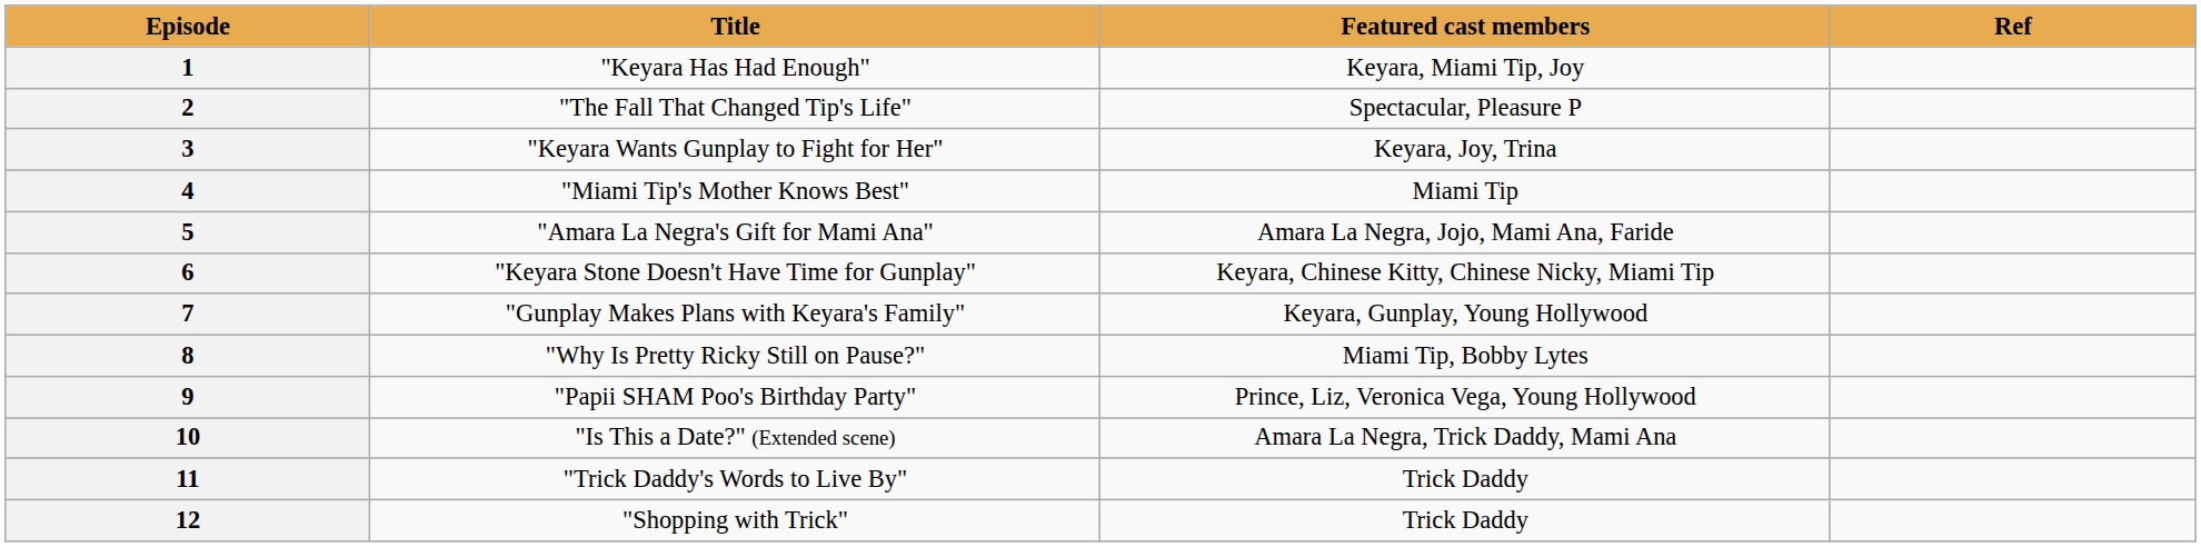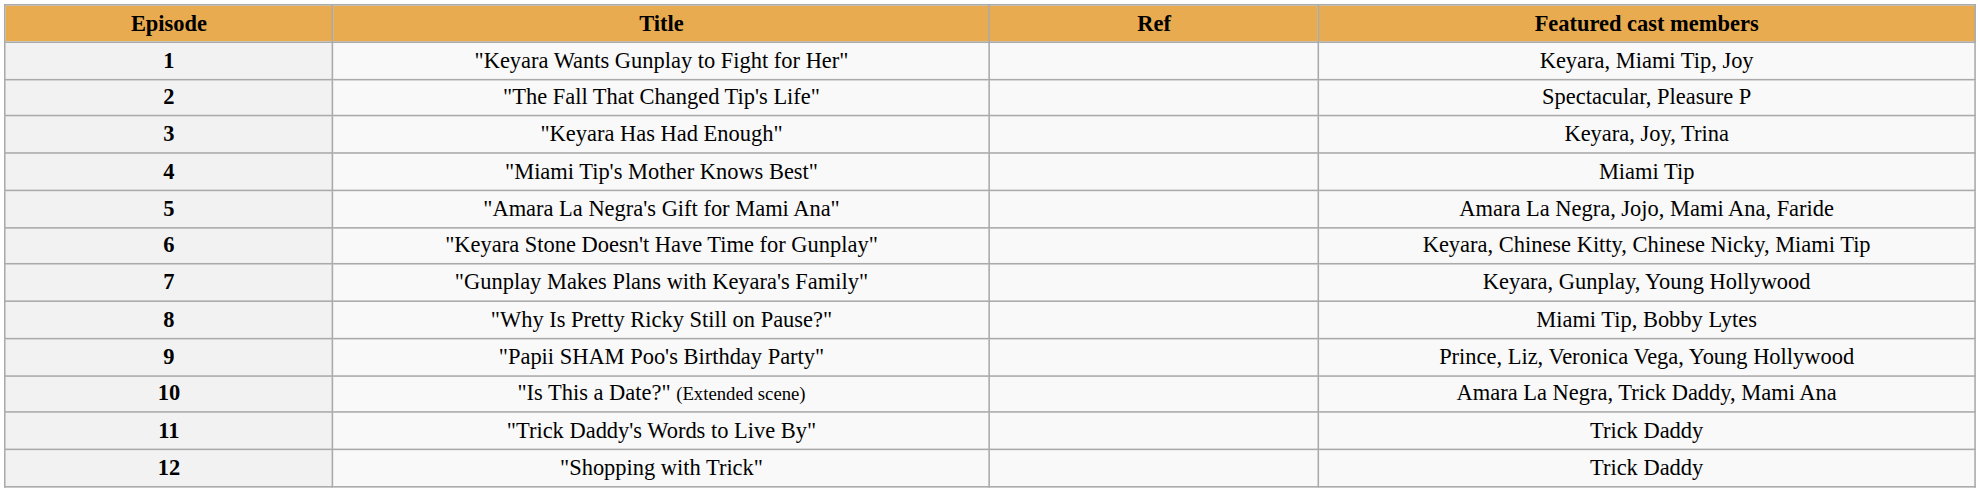 <table class="wikitable sortable" style="font-size:90%; text-align:center; margin:1em auto;">
 <tr>
 <th scope="col"  style="background:#e9ab50; color:#000; width:5%;">Episode</th>
 <th scope="col"  style="background:#e9ab50; color:#000; width:10%;">Title</th>
+<th scope="col"  style="background:#e9ab50; color:#000; width:5%;">Ref</th>
 <th scope="col"  style="background:#e9ab50; color:#000; width:10%;">Featured cast members</th>
-<th scope="col"  style="background:#e9ab50; color:#000; width:5%;">Ref</th>
 </tr>
 <tr>
 <th scope="row">1</th>
-<td>"Keyara Has Had Enough"</td>
+<td>"Keyara Wants Gunplay to Fight for Her"</td>
+<td style="text-align:center;"></td>
 <td>Keyara, Miami Tip, Joy</td>
-<td style="text-align:center;"></td>
 </tr>
 <tr>
 <th scope="row">2</th>
 <td>"The Fall That Changed Tip's Life"</td>
+<td style="text-align:center;"></td>
 <td>Spectacular, Pleasure P</td>
-<td style="text-align:center;"></td>
 </tr>
 <tr>
 <th scope="row">3</th>
-<td>"Keyara Wants Gunplay to Fight for Her"</td>
+<td>"Keyara Has Had Enough"</td>
+<td style="text-align:center;"></td>
 <td>Keyara, Joy, Trina</td>
-<td style="text-align:center;"></td>
 </tr>
 <tr>
 <th scope="row">4</th>
 <td>"Miami Tip's Mother Knows Best"</td>
+<td style="text-align:center;"></td>
 <td>Miami Tip</td>
-<td style="text-align:center;"></td>
 </tr>
 <tr>
 <th scope="row">5</th>
 <td>"Amara La Negra's Gift for Mami Ana"</td>
+<td style="text-align:center;"></td>
 <td>Amara La Negra, Jojo, Mami Ana, Faride</td>
-<td style="text-align:center;"></td>
 </tr>
 <tr>
 <th scope="row">6</th>
 <td>"Keyara Stone Doesn't Have Time for Gunplay"</td>
+<td style="text-align:center;"></td>
 <td>Keyara, Chinese Kitty, Chinese Nicky, Miami Tip</td>
-<td style="text-align:center;"></td>
 </tr>
 <tr>
 <th scope="row">7</th>
 <td>"Gunplay Makes Plans with Keyara's Family"</td>
+<td style="text-align:center;"></td>
 <td>Keyara, Gunplay, Young Hollywood</td>
-<td style="text-align:center;"></td>
 </tr>
 <tr>
 <th scope="row">8</th>
 <td>"Why Is Pretty Ricky Still on Pause?"</td>
+<td style="text-align:center;"></td>
 <td>Miami Tip, Bobby Lytes</td>
-<td style="text-align:center;"></td>
 </tr>
 <tr>
 <th scope="row">9</th>
 <td>"Papii SHAM Poo's Birthday Party"</td>
+<td style="text-align:center;"></td>
 <td>Prince, Liz, Veronica Vega, Young Hollywood</td>
-<td style="text-align:center;"></td>
 </tr>
 <tr>
 <th scope="row">10</th>
 <td>"Is This a Date?" <small>(Extended scene)</small></td>
+<td style="text-align:center;"></td>
 <td>Amara La Negra, Trick Daddy, Mami Ana</td>
-<td style="text-align:center;"></td>
 </tr>
 <tr>
 <th scope="row">11</th>
 <td>"Trick Daddy's Words to Live By"</td>
+<td style="text-align:center;"></td>
 <td>Trick Daddy</td>
-<td style="text-align:center;"></td>
 </tr>
 <tr>
 <th scope="row">12</th>
 <td>"Shopping with Trick"</td>
+<td style="text-align:center;"></td>
 <td>Trick Daddy</td>
-<td style="text-align:center;"></td>
 </tr>
 </table>
